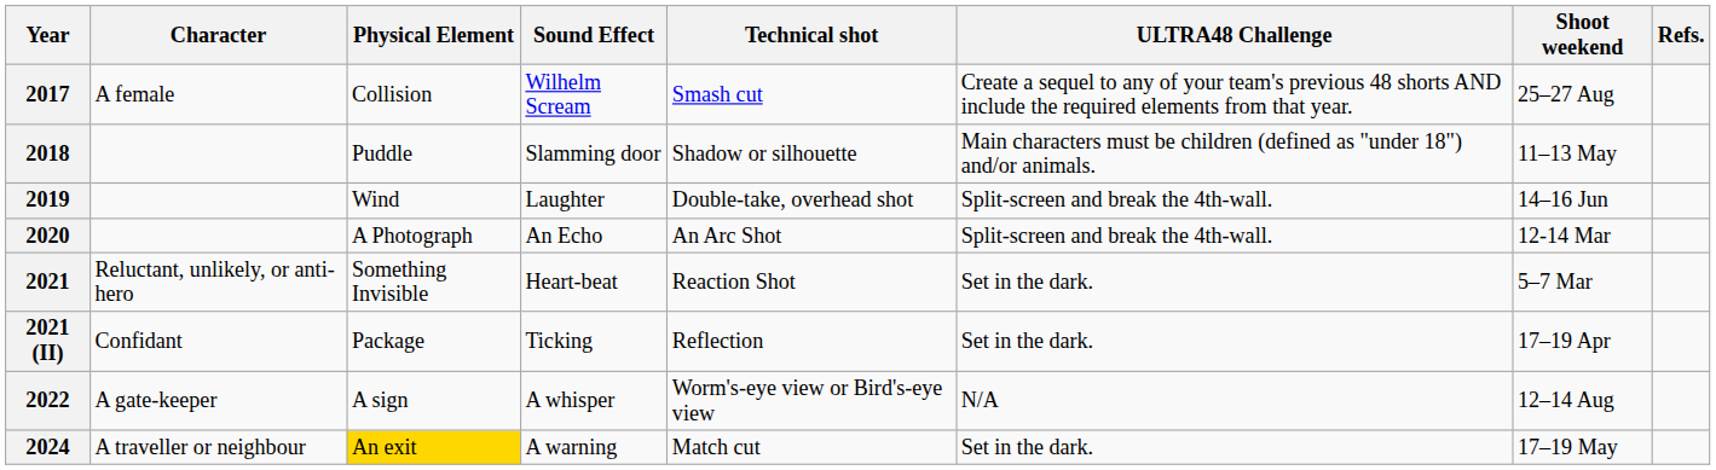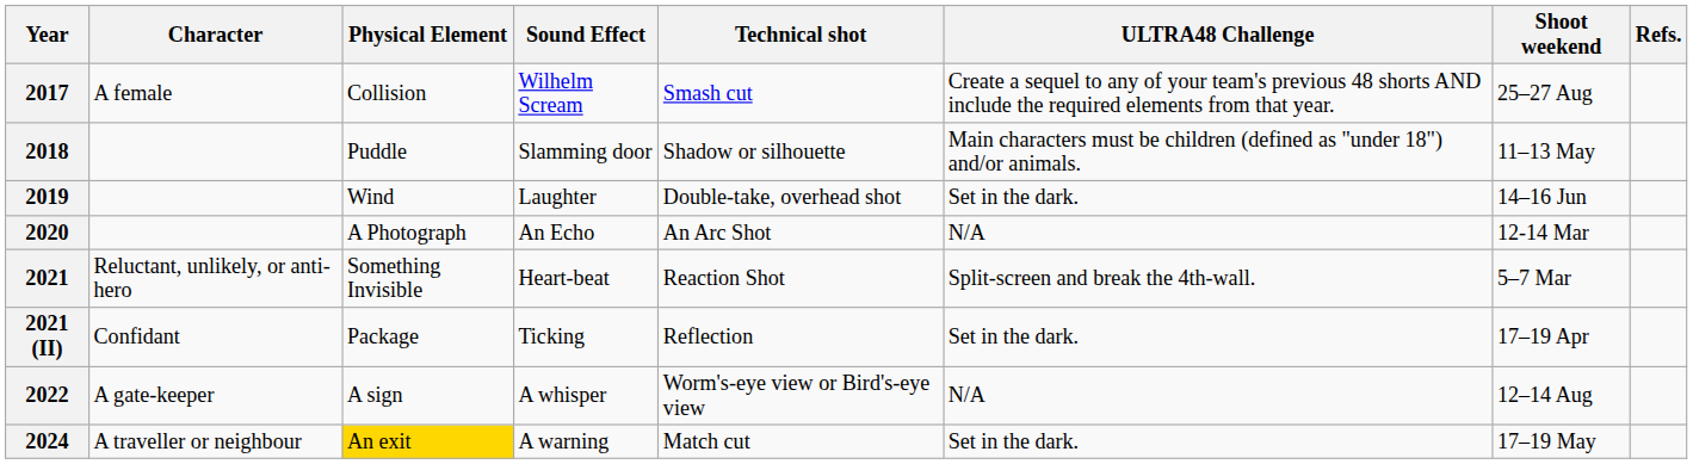 <table class="wikitable">
 <tr>
 <th>Year</th>
 <th>Character</th>
 <th>Physical Element</th>
 <th>Sound Effect</th>
 <th>Technical shot</th>
 <th>ULTRA48 Challenge</th>
 <th>Shoot weekend</th>
 <th>Refs.</th>
 </tr>
 <tr>
 <th>2017 </th>
 <td>A female</td>
 <td>Collision</td>
 <td><a href='#'>Wilhelm Scream</a></td>
 <td><a href='#'>Smash cut</a></td>
 <td>Create a sequel to any of your team's previous 48 shorts AND<br>include the required elements from that year.</td>
 <td>25–27 Aug</td>
 <td></td>
 </tr>
 <tr>
 <th>2018</th>
 <td></td>
 <td>Puddle</td>
 <td>Slamming door</td>
 <td>Shadow or silhouette</td>
 <td>Main characters must be children (defined as "under 18") and/or animals.</td>
 <td>11–13 May</td>
 <td></td>
 </tr>
 <tr>
 <th>2019</th>
 <td></td>
 <td>Wind</td>
 <td>Laughter</td>
 <td>Double-take, overhead shot</td>
-<td>Split-screen and break the 4th-wall.</td>
+<td>Set in the dark.</td>
 <td>14–16 Jun</td>
 <td></td>
 </tr>
 <tr>
 <th>2020</th>
 <td></td>
 <td>A Photograph</td>
 <td>An Echo</td>
 <td>An Arc Shot</td>
-<td>Split-screen and break the 4th-wall.</td>
+<td>N/A</td>
 <td>12-14 Mar</td>
 <td></td>
 </tr>
 <tr>
 <th>2021</th>
 <td>Reluctant, unlikely, or anti-hero</td>
 <td>Something Invisible</td>
 <td>Heart-beat</td>
 <td>Reaction Shot</td>
-<td>Set in the dark.</td>
+<td>Split-screen and break the 4th-wall.</td>
 <td>5–7 Mar</td>
 <td></td>
 </tr>
 <tr>
 <th>2021 (II)</th>
 <td>Confidant</td>
 <td>Package</td>
 <td>Ticking</td>
 <td>Reflection</td>
 <td>Set in the dark.</td>
 <td>17–19 Apr</td>
 <td></td>
 </tr>
 <tr>
 <th>2022</th>
 <td>A gate-keeper</td>
 <td>A sign</td>
 <td>A whisper</td>
 <td>Worm's-eye view or Bird's-eye view</td>
 <td>N/A</td>
 <td>12–14 Aug</td>
 <td></td>
 </tr>
 <tr>
 <th>2024</th>
 <td>A traveller or neighbour</td>
 <td style="background: gold;">An exit</td>
 <td>A warning</td>
 <td>Match cut</td>
 <td>Set in the dark.</td>
 <td>17–19 May</td>
 <td></td>
 </tr>
 </table>
